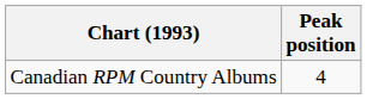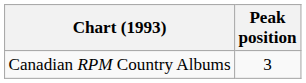 <table class="wikitable">
 <tr>
 <th>Chart (1993)</th>
 <th>Peak<br>position</th>
 </tr>
 <tr>
 <td>Canadian <em>RPM</em> Country Albums</td>
-<td align="center">4</td>
+<td align="center">3</td>
 </tr>
 </table>
